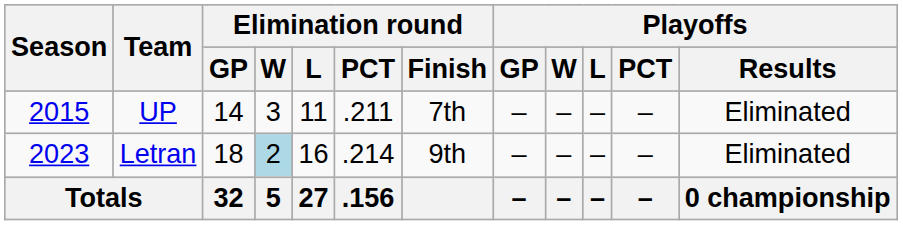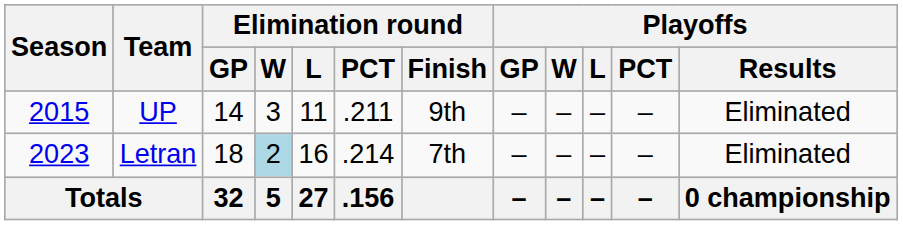 <table class=wikitable style="text-align:center">
 <tr>
 <th rowspan="2">Season</th>
 <th rowspan="2">Team</th>
 <th colspan="5">Elimination round</th>
 <th colspan="5">Playoffs</th>
 </tr>
 <tr>
 <th>GP</th>
 <th>W</th>
 <th>L</th>
 <th>PCT</th>
 <th>Finish</th>
 <th>GP</th>
 <th>W</th>
 <th>L</th>
 <th>PCT</th>
 <th>Results</th>
 </tr>
 <tr>
 <td><a href='#'>2015</a></td>
 <td><a href='#'>UP</a></td>
 <td>14</td>
 <td>3</td>
 <td>11</td>
 <td>.211</td>
-<td>7th</td>
+<td>9th</td>
 <td>–</td>
 <td>–</td>
 <td>–</td>
 <td>–</td>
 <td>Eliminated</td>
 </tr>
 <tr>
 <td><a href='#'>2023</a></td>
 <td><a href='#'>Letran</a></td>
 <td>18</td>
 <td style="background: lightblue;">2</td>
 <td>16</td>
 <td>.214</td>
-<td>9th</td>
+<td>7th</td>
 <td>–</td>
 <td>–</td>
 <td>–</td>
 <td>–</td>
 <td>Eliminated</td>
 </tr>
 <tr>
 <th colspan="2">Totals</th>
 <th>32</th>
 <th>5</th>
 <th>27</th>
 <th>.156</th>
 <th></th>
 <th>–</th>
 <th>–</th>
 <th>–</th>
 <th>–</th>
 <th>0 championship</th>
 </tr>
 </table>
